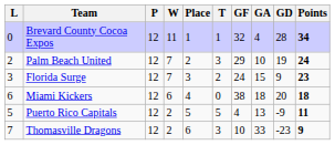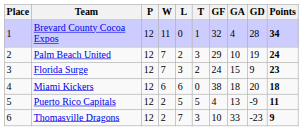 <table class="wikitable">
 <tr>
-<th width="20">L</th>
+<th>Place</th>
 <th width="170">Team</th>
 <th width="20">P</th>
 <th width="20">W</th>
-<th>Place</th>
+<th width="20">L</th>
 <th width="20">T</th>
 <th width="20">GF</th>
 <th width="20">GA</th>
 <th width="25">GD</th>
 <th>Points</th>
 </tr>
 <tr bgcolor=#ccccff>
-<td>0</td>
+<td>1</td>
 <td><a href='#'>Brevard County Cocoa Expos</a></td>
 <td>12</td>
 <td>11</td>
-<td>1</td>
+<td>0</td>
 <td>1</td>
 <td>32</td>
 <td>4</td>
 <td>28</td>
 <td><strong>34</strong></td>
 </tr>
 <tr>
 <td>2</td>
 <td><a href='#'>Palm Beach United</a></td>
 <td>12</td>
 <td>7</td>
 <td>2</td>
 <td>3</td>
 <td>29</td>
 <td>10</td>
 <td>19</td>
 <td><strong>24</strong></td>
 </tr>
 <tr>
 <td>3</td>
 <td><a href='#'>Florida Surge</a></td>
 <td>12</td>
 <td>7</td>
 <td>3</td>
 <td>2</td>
 <td>24</td>
 <td>15</td>
 <td>9</td>
 <td><strong>23</strong></td>
 </tr>
 <tr>
-<td>6</td>
+<td>4</td>
 <td><a href='#'>Miami Kickers</a></td>
 <td>12</td>
 <td>6</td>
-<td>4</td>
+<td>6</td>
 <td>0</td>
 <td>38</td>
 <td>18</td>
 <td>20</td>
 <td><strong>18</strong></td>
 </tr>
 <tr>
 <td>5</td>
 <td><a href='#'>Puerto Rico Capitals</a></td>
 <td>12</td>
 <td>2</td>
 <td>5</td>
 <td>5</td>
 <td>4</td>
 <td>13</td>
 <td>-9</td>
 <td><strong>11</strong></td>
 </tr>
 <tr>
-<td>7</td>
+<td>6</td>
 <td><a href='#'>Thomasville Dragons</a></td>
 <td>12</td>
 <td>2</td>
-<td>6</td>
+<td>7</td>
 <td>3</td>
 <td>10</td>
 <td>33</td>
 <td>-23</td>
 <td><strong>9</strong></td>
 </tr>
 </table>
